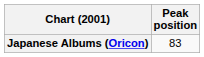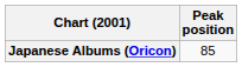 <table class="wikitable plainrowheaders" style="text-align:center">
 <tr>
 <th scope="col">Chart (2001)</th>
 <th scope="col">Peak<br> position</th>
 </tr>
 <tr>
 <th scope="row">Japanese Albums (<a href='#'>Oricon</a>)</th>
-<td>83</td>
+<td>85</td>
 </tr>
 </table>
